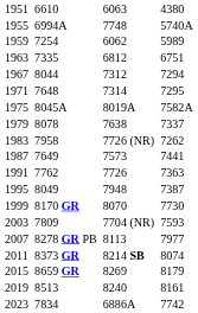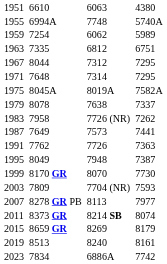 <table>
 <tr>
 <td>1951<br></td>
 <td></td>
 <td>6610</td>
 <td></td>
 <td>6063</td>
 <td></td>
 <td>4380</td>
 </tr>
 <tr>
 <td>1955<br></td>
 <td></td>
 <td>6994A</td>
 <td></td>
 <td>7748</td>
 <td></td>
 <td>5740A</td>
 </tr>
 <tr>
 <td>1959<br></td>
 <td></td>
 <td>7254</td>
 <td></td>
 <td>6062</td>
 <td></td>
 <td>5989</td>
 </tr>
 <tr>
 <td>1963<br></td>
 <td></td>
 <td>7335</td>
 <td></td>
 <td>6812</td>
 <td></td>
 <td>6751</td>
 </tr>
 <tr>
 <td>1967<br></td>
 <td></td>
 <td>8044</td>
 <td></td>
 <td>7312</td>
 <td></td>
-<td>7294</td>
+<td>7295</td>
 </tr>
 <tr>
 <td>1971<br></td>
 <td></td>
 <td>7648</td>
 <td></td>
 <td>7314</td>
 <td></td>
 <td>7295</td>
 </tr>
 <tr>
 <td>1975<br></td>
 <td></td>
 <td>8045A</td>
 <td></td>
 <td>8019A</td>
 <td></td>
 <td>7582A</td>
 </tr>
 <tr>
 <td>1979<br></td>
 <td></td>
 <td>8078</td>
 <td></td>
 <td>7638</td>
 <td></td>
 <td>7337</td>
 </tr>
 <tr>
 <td>1983<br></td>
 <td></td>
 <td>7958</td>
 <td></td>
 <td>7726 (NR)</td>
 <td></td>
 <td>7262</td>
 </tr>
 <tr>
 <td>1987<br></td>
 <td></td>
 <td>7649</td>
 <td></td>
 <td>7573</td>
 <td></td>
 <td>7441</td>
 </tr>
 <tr>
 <td>1991<br></td>
 <td></td>
 <td>7762</td>
 <td></td>
 <td>7726</td>
 <td></td>
 <td>7363</td>
 </tr>
 <tr>
 <td>1995<br></td>
 <td></td>
 <td>8049</td>
 <td></td>
 <td>7948</td>
 <td></td>
 <td>7387</td>
 </tr>
 <tr>
 <td>1999<br></td>
 <td></td>
 <td>8170 <strong><a href='#'>GR</a></strong></td>
 <td></td>
 <td>8070</td>
 <td></td>
 <td>7730</td>
 </tr>
 <tr>
 <td>2003<br></td>
 <td></td>
 <td>7809</td>
 <td></td>
 <td>7704 (NR)</td>
 <td></td>
 <td>7593</td>
 </tr>
 <tr>
 <td>2007<br></td>
 <td></td>
 <td>8278 <strong><a href='#'>GR</a></strong> PB</td>
 <td></td>
 <td>8113</td>
 <td></td>
 <td>7977</td>
 </tr>
 <tr>
 <td>2011<br></td>
 <td></td>
 <td>8373 <strong><a href='#'>GR</a></strong></td>
 <td></td>
 <td>8214 <strong>SB</strong></td>
 <td></td>
 <td>8074</td>
 </tr>
 <tr>
 <td>2015<br></td>
 <td></td>
 <td>8659 <strong><a href='#'>GR</a></strong>  </td>
 <td></td>
 <td>8269 </td>
 <td></td>
 <td>8179 </td>
 </tr>
 <tr>
 <td>2019<br></td>
 <td></td>
 <td>8513</td>
 <td></td>
 <td>8240</td>
 <td></td>
 <td>8161</td>
 </tr>
 <tr>
 <td>2023<br></td>
 <td></td>
 <td>7834</td>
 <td></td>
 <td>6886A</td>
 <td></td>
 <td>7742</td>
 </tr>
 </table>
